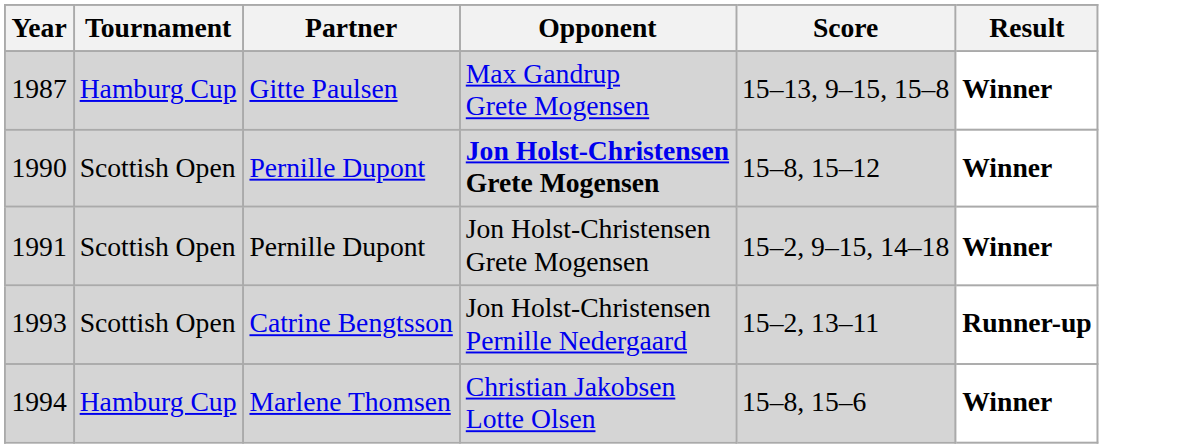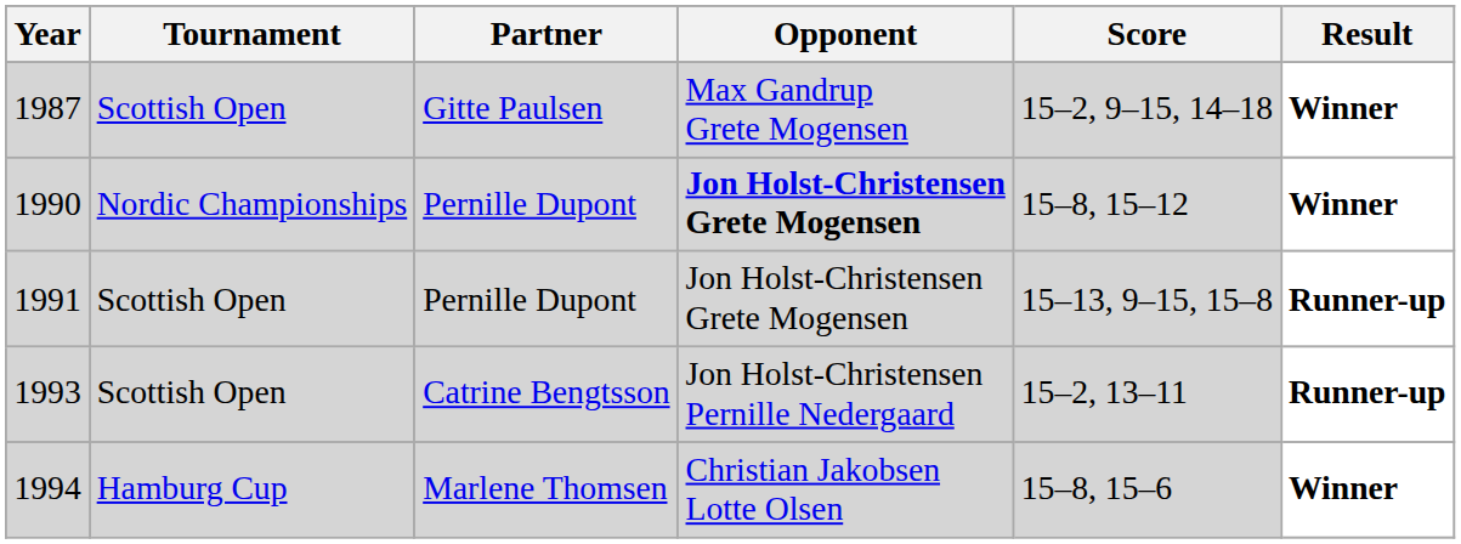 <table class="sortable wikitable" style="font-size: 90%;">
 <tr>
 <th>Year</th>
 <th>Tournament</th>
 <th>Partner</th>
 <th>Opponent</th>
 <th>Score</th>
 <th>Result</th>
 </tr>
 <tr style="background:#D5D5D5">
 <td align="center">1987</td>
-<td align="left"><a href='#'>Hamburg Cup</a></td>
+<td align="left"><a href='#'>Scottish Open</a></td>
 <td align="left"> <a href='#'>Gitte Paulsen</a></td>
 <td align="left"> <a href='#'>Max Gandrup</a> <br>  <a href='#'>Grete Mogensen</a></td>
-<td align="left">15–13, 9–15, 15–8</td>
+<td align="left">15–2, 9–15, 14–18</td>
 <td style="text-align:left; background:white"> <strong>Winner</strong></td>
 </tr>
 <tr style="background:#D5D5D5">
 <td align="center">1990</td>
-<td align="left">Scottish Open</td>
+<td align="left"><a href='#'>Nordic Championships</a></td>
 <td align="left"> <a href='#'>Pernille Dupont</a></td>
 <td align="left"><strong> <a href='#'>Jon Holst-Christensen</a> <br>  Grete Mogensen</strong></td>
 <td align="left">15–8, 15–12</td>
 <td style="text-align:left; background:white"> <strong>Winner</strong></td>
 </tr>
 <tr style="background:#D5D5D5">
 <td align="center">1991</td>
 <td align="left">Scottish Open</td>
 <td align="left"> Pernille Dupont</td>
 <td align="left"> Jon Holst-Christensen <br>  Grete Mogensen</td>
-<td align="left">15–2, 9–15, 14–18</td>
-<td style="text-align:left; background:white"> <strong>Winner</strong></td>
+<td align="left">15–13, 9–15, 15–8</td>
+<td style="text-align:left; background:white"> <strong>Runner-up</strong></td>
 </tr>
 <tr style="background:#D5D5D5">
 <td align="center">1993</td>
 <td align="left">Scottish Open</td>
 <td align="left"> <a href='#'>Catrine Bengtsson</a></td>
 <td align="left"> Jon Holst-Christensen <br>  <a href='#'>Pernille Nedergaard</a></td>
 <td align="left">15–2, 13–11</td>
 <td style="text-align:left; background:white"> <strong>Runner-up</strong></td>
 </tr>
 <tr style="background:#D5D5D5">
 <td align="center">1994</td>
 <td align="left"><a href='#'>Hamburg Cup</a></td>
 <td align="left"> <a href='#'>Marlene Thomsen</a></td>
 <td align="left"> <a href='#'>Christian Jakobsen</a> <br>  <a href='#'>Lotte Olsen</a></td>
 <td align="left">15–8, 15–6</td>
 <td style="text-align:left; background:white"> <strong>Winner</strong></td>
 </tr>
 </table>
